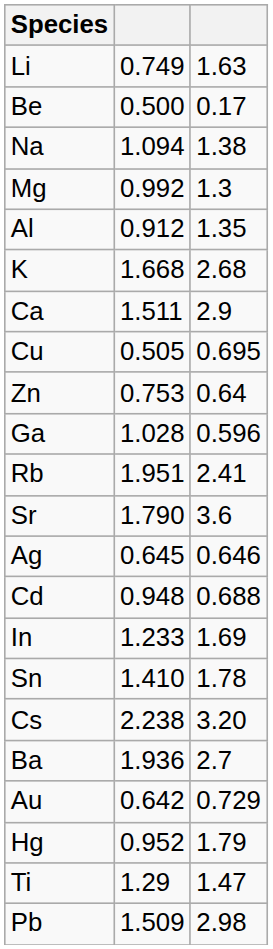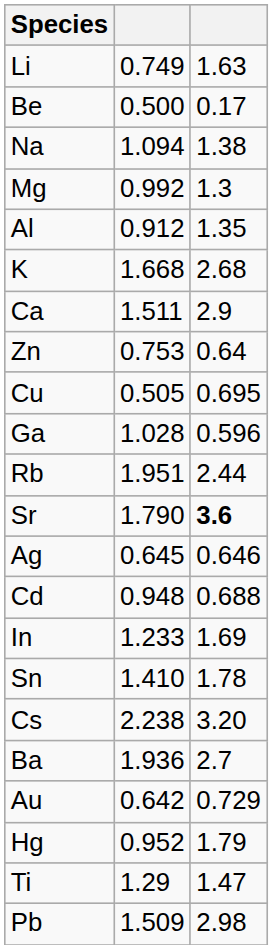 <table class="wikitable">
 <tr>
 <th>Species</th>
 <th></th>
 <th></th>
 </tr>
 <tr>
 <td>Li</td>
 <td>0.749</td>
 <td>1.63</td>
 </tr>
 <tr>
 <td>Be</td>
 <td>0.500</td>
 <td>0.17</td>
 </tr>
 <tr>
 <td>Na</td>
 <td>1.094</td>
 <td>1.38</td>
 </tr>
 <tr>
 <td>Mg</td>
 <td>0.992</td>
 <td>1.3</td>
 </tr>
 <tr>
 <td>Al</td>
 <td>0.912</td>
 <td>1.35</td>
 </tr>
 <tr>
 <td>K</td>
 <td>1.668</td>
 <td>2.68</td>
 </tr>
 <tr>
 <td>Ca</td>
 <td>1.511</td>
 <td>2.9</td>
 </tr>
 <tr>
+<td>Zn</td>
+<td>0.753</td>
+<td>0.64</td>
+</tr>
+<tr>
 <td>Cu</td>
 <td>0.505</td>
 <td>0.695</td>
-</tr>
-<tr>
-<td>Zn</td>
-<td>0.753</td>
-<td>0.64</td>
 </tr>
 <tr>
 <td>Ga</td>
 <td>1.028</td>
 <td>0.596</td>
 </tr>
 <tr>
 <td>Rb</td>
 <td>1.951</td>
-<td>2.41</td>
+<td>2.44</td>
 </tr>
 <tr>
 <td>Sr</td>
 <td>1.790</td>
-<td>3.6</td>
+<td><strong>3.6</strong></td>
 </tr>
 <tr>
 <td>Ag</td>
 <td>0.645</td>
 <td>0.646</td>
 </tr>
 <tr>
 <td>Cd</td>
 <td>0.948</td>
 <td>0.688</td>
 </tr>
 <tr>
 <td>In</td>
 <td>1.233</td>
 <td>1.69</td>
 </tr>
 <tr>
 <td>Sn</td>
 <td>1.410</td>
 <td>1.78</td>
 </tr>
 <tr>
 <td>Cs</td>
 <td>2.238</td>
 <td>3.20</td>
 </tr>
 <tr>
 <td>Ba</td>
 <td>1.936</td>
 <td>2.7</td>
 </tr>
 <tr>
 <td>Au</td>
 <td>0.642</td>
 <td>0.729</td>
 </tr>
 <tr>
 <td>Hg</td>
 <td>0.952</td>
 <td>1.79</td>
 </tr>
 <tr>
 <td>Ti</td>
 <td>1.29</td>
 <td>1.47</td>
 </tr>
 <tr>
 <td>Pb</td>
 <td>1.509</td>
 <td>2.98</td>
 </tr>
 </table>
